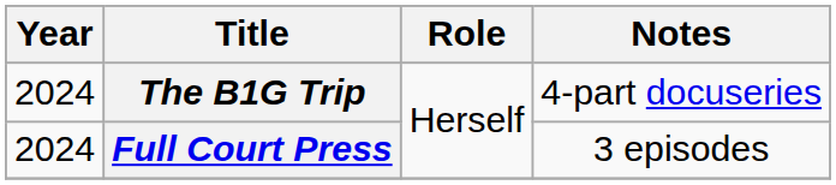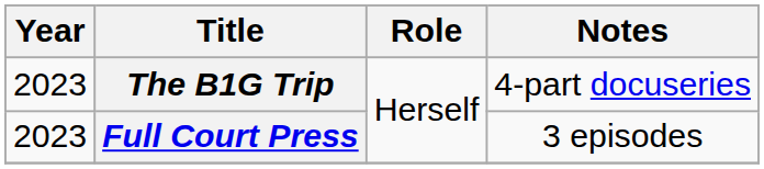 <table class="wikitable sortable plainrowheaders">
 <tr>
 <th scope="col">Year</th>
 <th scope="col">Title</th>
 <th scope="col">Role</th>
 <th scope="col" class="unsortable">Notes</th>
 </tr>
 <tr align=center>
-<td rowspan=1>2024</td>
+<td rowspan=1>2023</td>
 <th scope="row"><em>The B1G Trip</em></th>
 <td rowspan=2>Herself</td>
 <td>4-part <a href='#'>docuseries</a></td>
 </tr>
 <tr align=center>
-<td rowspan=1>2024</td>
+<td rowspan=1>2023</td>
 <th scope="row"><em><a href='#'>Full Court Press</a></em></th>
 <td>3 episodes</td>
 </tr>
 <tr>
 </tr>
 </table>
